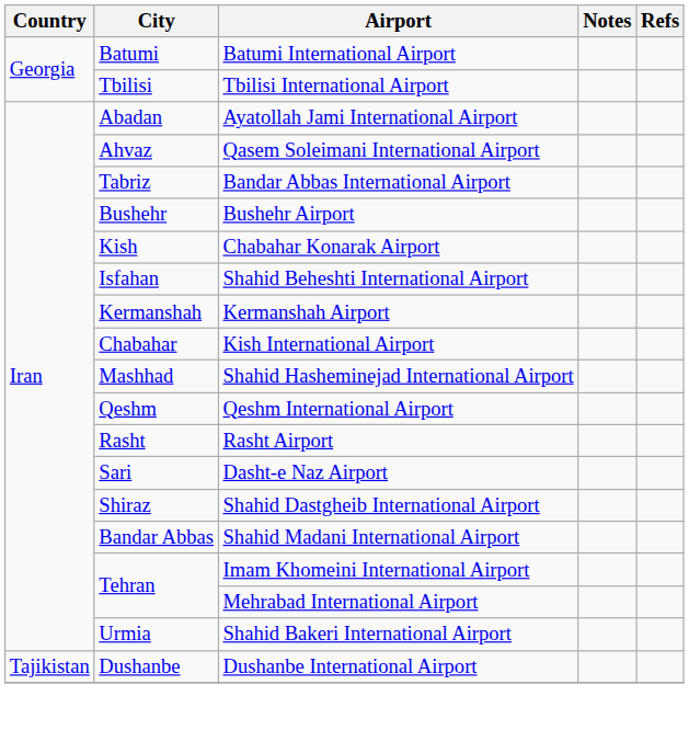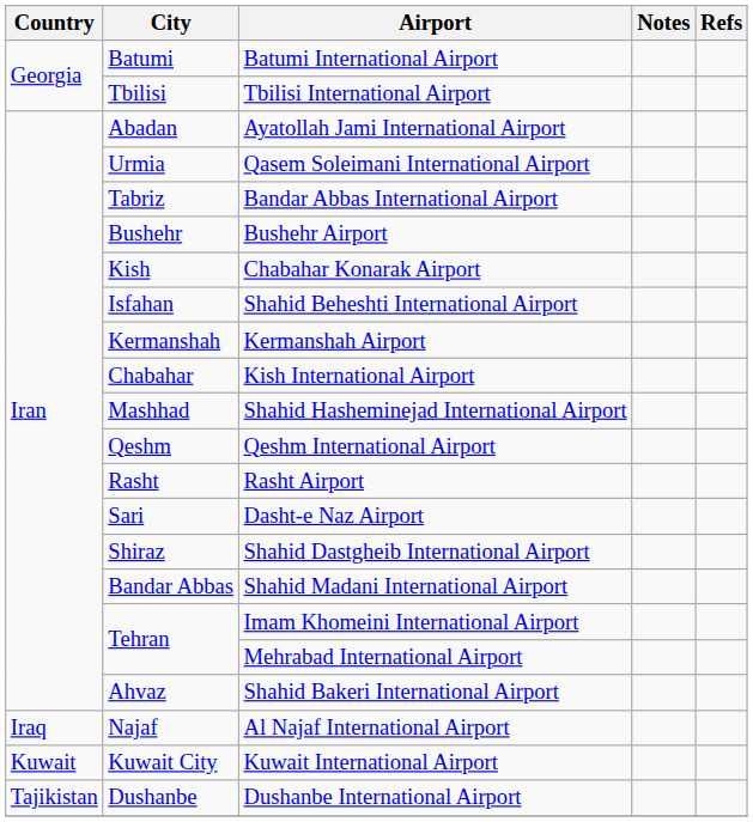 <table class="sortable wikitable">
 <tr>
 <th>Country</th>
 <th>City</th>
 <th>Airport</th>
 <th>Notes</th>
 <th>Refs</th>
 </tr>
 <tr>
 <td rowspan=2><a href='#'>Georgia</a></td>
 <td><a href='#'>Batumi</a></td>
 <td><a href='#'>Batumi International Airport</a></td>
 <td></td>
 <td align=center></td>
 </tr>
 <tr>
 <td><a href='#'>Tbilisi</a></td>
 <td><a href='#'>Tbilisi International Airport</a></td>
 <td align=center></td>
 <td align=center></td>
 </tr>
 <tr>
 <td rowspan=17><a href='#'>Iran</a></td>
 <td><a href='#'>Abadan</a></td>
 <td><a href='#'>Ayatollah Jami International Airport</a></td>
 <td align=center></td>
 <td align=center></td>
 </tr>
 <tr>
-<td><a href='#'>Ahvaz</a></td>
+<td><a href='#'>Urmia</a></td>
 <td><a href='#'>Qasem Soleimani International Airport</a></td>
 <td align=center></td>
 <td align=center></td>
 </tr>
 <tr>
 <td><a href='#'>Tabriz</a></td>
 <td><a href='#'>Bandar Abbas International Airport</a></td>
 <td align=center></td>
 <td align=center></td>
 </tr>
 <tr>
 <td><a href='#'>Bushehr</a></td>
 <td><a href='#'>Bushehr Airport</a></td>
 <td align=center></td>
 <td align=center></td>
 </tr>
 <tr>
 <td><a href='#'>Kish</a></td>
 <td><a href='#'>Chabahar Konarak Airport</a></td>
 <td align=center></td>
 <td align=center></td>
 </tr>
 <tr>
 <td><a href='#'>Isfahan</a></td>
 <td><a href='#'>Shahid Beheshti International Airport</a></td>
 <td align=center></td>
 <td align=center></td>
 </tr>
 <tr>
 <td><a href='#'>Kermanshah</a></td>
 <td><a href='#'>Kermanshah Airport</a></td>
 <td align=center></td>
 <td align=center></td>
 </tr>
 <tr>
 <td><a href='#'>Chabahar</a></td>
 <td><a href='#'>Kish International Airport</a></td>
 <td align=center></td>
 <td align=center></td>
 </tr>
 <tr>
 <td><a href='#'>Mashhad</a></td>
 <td><a href='#'>Shahid Hasheminejad International Airport</a></td>
 <td></td>
 <td align=center></td>
 </tr>
 <tr>
 <td><a href='#'>Qeshm</a></td>
 <td><a href='#'>Qeshm International Airport</a></td>
 <td align=center></td>
 <td align=center></td>
 </tr>
 <tr>
 <td><a href='#'>Rasht</a></td>
 <td><a href='#'>Rasht Airport</a></td>
 <td align=center></td>
 <td align=center></td>
 </tr>
 <tr>
 <td><a href='#'>Sari</a></td>
 <td><a href='#'>Dasht-e Naz Airport</a></td>
 <td></td>
 <td align=center></td>
 </tr>
 <tr>
 <td><a href='#'>Shiraz</a></td>
 <td><a href='#'>Shahid Dastgheib International Airport</a></td>
 <td align=center></td>
 <td align=center></td>
 </tr>
 <tr>
 <td><a href='#'>Bandar Abbas</a></td>
 <td><a href='#'>Shahid Madani International Airport</a></td>
 <td align=center></td>
 <td align=center></td>
 </tr>
 <tr>
 <td rowspan="2"><a href='#'>Tehran</a></td>
 <td><a href='#'>Imam Khomeini International Airport</a></td>
 <td></td>
 <td align=center></td>
 </tr>
 <tr>
 <td><a href='#'>Mehrabad International Airport</a></td>
 <td></td>
 <td align=center></td>
 </tr>
 <tr>
-<td><a href='#'>Urmia</a></td>
+<td><a href='#'>Ahvaz</a></td>
 <td><a href='#'>Shahid Bakeri International Airport</a></td>
+<td align=center></td>
+<td align=center></td>
+</tr>
+<tr>
+<td><a href='#'>Iraq</a></td>
+<td><a href='#'>Najaf</a></td>
+<td><a href='#'>Al Najaf International Airport</a></td>
+<td align=center></td>
+<td align=center></td>
+</tr>
+<tr>
+<td><a href='#'>Kuwait</a></td>
+<td><a href='#'>Kuwait City</a></td>
+<td><a href='#'>Kuwait International Airport</a></td>
 <td align=center></td>
 <td align=center></td>
 </tr>
 <tr>
 <td><a href='#'>Tajikistan</a></td>
 <td><a href='#'>Dushanbe</a></td>
 <td><a href='#'>Dushanbe International Airport</a></td>
 <td align=center></td>
 <td align=center></td>
 </tr>
 <tr>
 </tr>
 </table>
